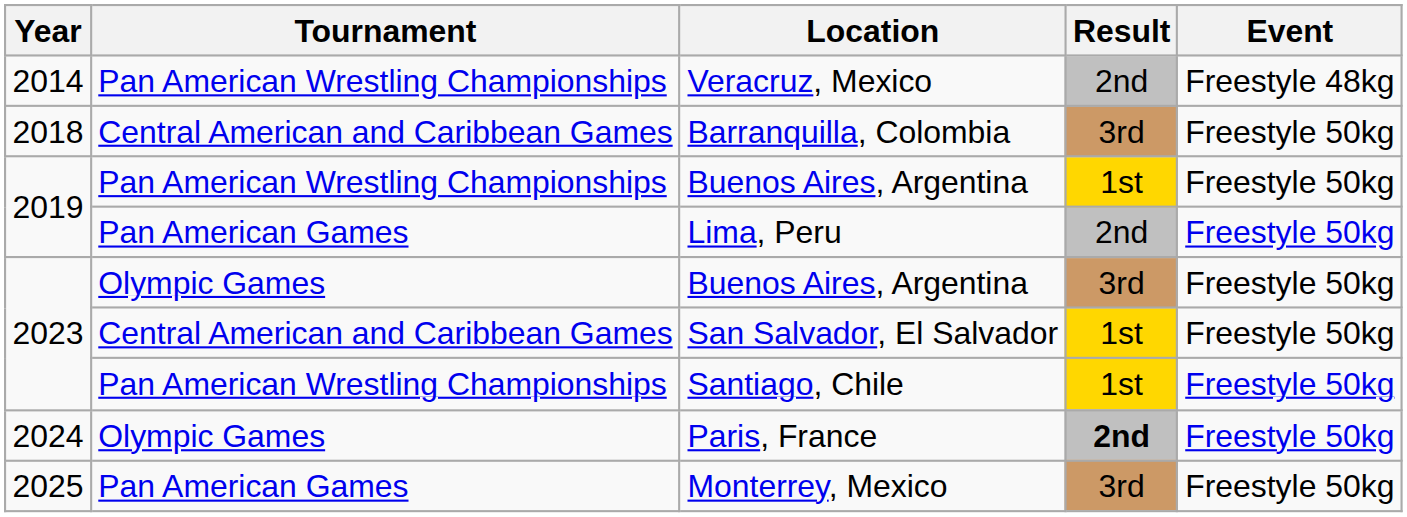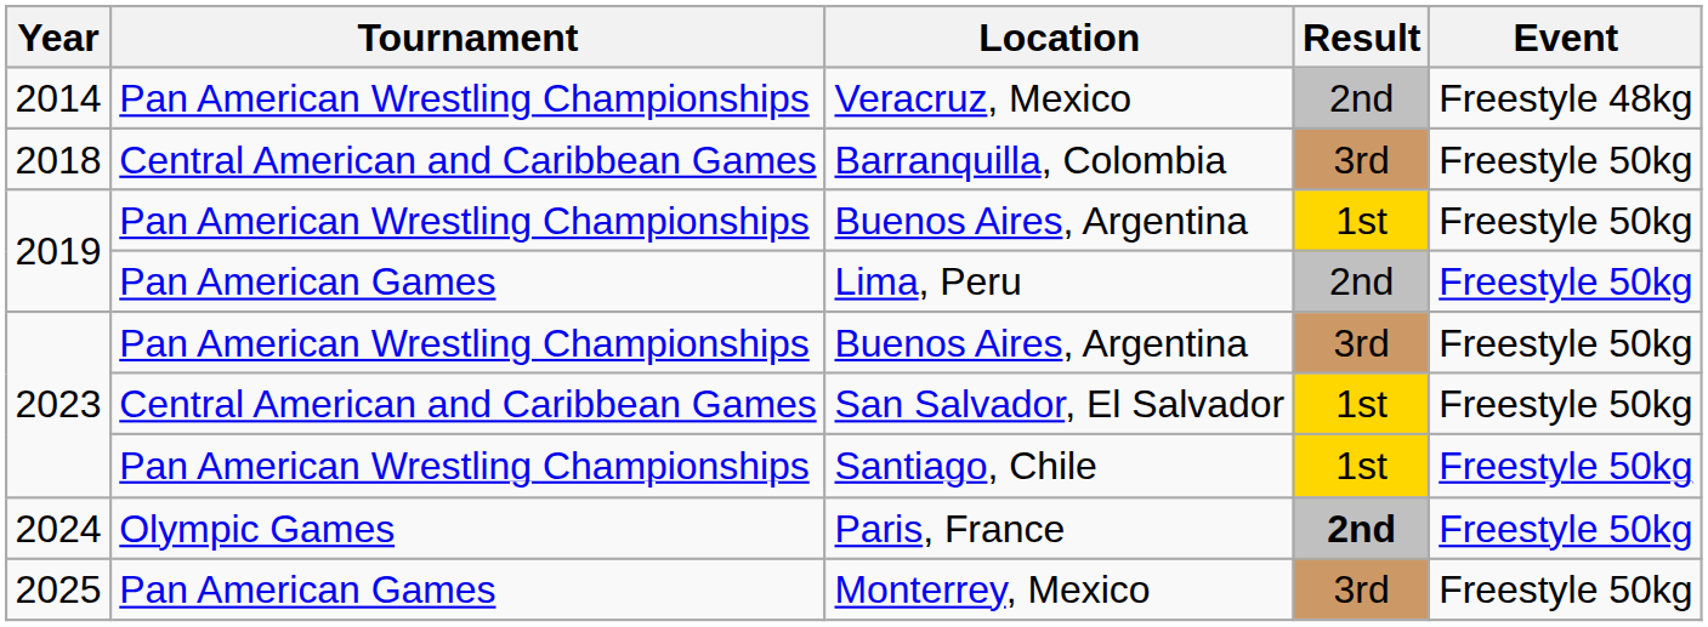 <table class="wikitable" style="font-size:95%;">
 <tr>
 <th>Year</th>
 <th>Tournament</th>
 <th>Location</th>
 <th>Result</th>
 <th>Event</th>
 </tr>
 <tr>
 <td>2014</td>
 <td><a href='#'>Pan American Wrestling Championships</a></td>
 <td><a href='#'>Veracruz</a>, Mexico</td>
 <td align="center" bgcolor="silver">2nd</td>
 <td>Freestyle 48kg</td>
 </tr>
 <tr>
 <td>2018</td>
 <td><a href='#'>Central American and Caribbean Games</a></td>
 <td><a href='#'>Barranquilla</a>, Colombia</td>
 <td align="center" bgcolor="cc9966">3rd</td>
 <td>Freestyle 50kg</td>
 </tr>
 <tr>
 <td rowspan=2>2019</td>
 <td><a href='#'>Pan American Wrestling Championships</a></td>
 <td><a href='#'>Buenos Aires</a>, Argentina</td>
 <td align="center" bgcolor="gold">1st</td>
 <td>Freestyle 50kg</td>
 </tr>
 <tr>
 <td><a href='#'>Pan American Games</a></td>
 <td><a href='#'>Lima</a>, Peru</td>
 <td align="center" bgcolor="silver">2nd</td>
 <td><a href='#'>Freestyle 50kg</a></td>
 </tr>
 <tr>
 <td rowspan=3>2023</td>
-<td><a href='#'>Olympic Games</a></td>
+<td><a href='#'>Pan American Wrestling Championships</a></td>
 <td><a href='#'>Buenos Aires</a>, Argentina</td>
 <td align="center" bgcolor="cc9966">3rd</td>
 <td>Freestyle 50kg</td>
 </tr>
 <tr>
 <td><a href='#'>Central American and Caribbean Games</a></td>
 <td><a href='#'>San Salvador</a>, El Salvador</td>
 <td align="center" bgcolor="gold">1st</td>
 <td>Freestyle 50kg</td>
 </tr>
 <tr>
 <td><a href='#'>Pan American Wrestling Championships</a></td>
 <td><a href='#'>Santiago</a>, Chile</td>
 <td align="center" bgcolor="gold">1st</td>
 <td><a href='#'>Freestyle 50kg</a></td>
 </tr>
 <tr>
 <td>2024</td>
 <td><a href='#'>Olympic Games</a></td>
 <td><a href='#'>Paris</a>, France</td>
 <td align="center" bgcolor="silver"><strong>2nd</strong></td>
 <td><a href='#'>Freestyle 50kg</a></td>
 </tr>
 <tr>
 <td>2025</td>
 <td><a href='#'>Pan American Games</a></td>
 <td><a href='#'>Monterrey</a>, Mexico</td>
 <td align="center" bgcolor="cc9966">3rd</td>
 <td>Freestyle 50kg</td>
 </tr>
 </table>
